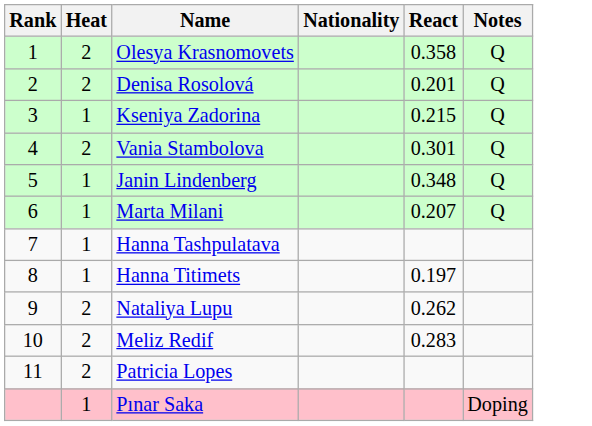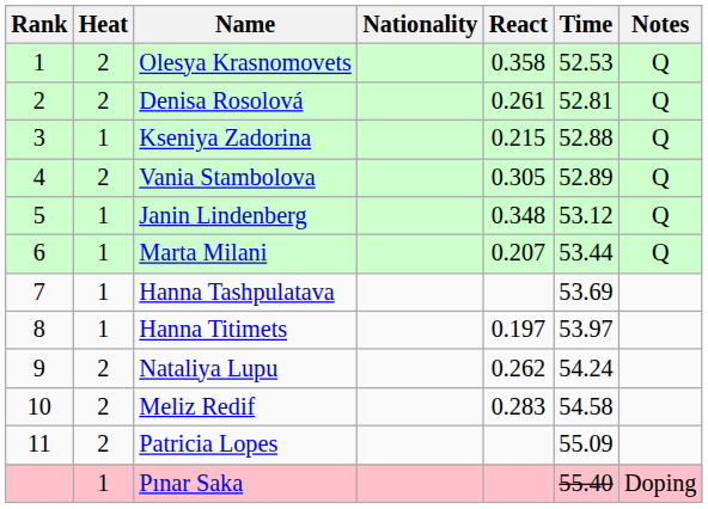 <table class="wikitable sortable" style="text-align:center">
 <tr>
 <th>Rank</th>
 <th>Heat</th>
 <th>Name</th>
 <th>Nationality</th>
 <th>React</th>
+<th>Time</th>
 <th>Notes</th>
 </tr>
 <tr bgcolor=ccffcc>
 <td>1</td>
 <td>2</td>
 <td align=left><a href='#'>Olesya Krasnomovets</a></td>
 <td align=left></td>
 <td>0.358</td>
+<td>52.53</td>
 <td>Q</td>
 </tr>
 <tr bgcolor=ccffcc>
 <td>2</td>
 <td>2</td>
 <td align=left><a href='#'>Denisa Rosolová</a></td>
 <td align=left></td>
-<td>0.201</td>
+<td>0.261</td>
+<td>52.81</td>
 <td>Q</td>
 </tr>
 <tr bgcolor=ccffcc>
 <td>3</td>
 <td>1</td>
 <td align=left><a href='#'>Kseniya Zadorina</a></td>
 <td align=left></td>
 <td>0.215</td>
+<td>52.88</td>
 <td>Q</td>
 </tr>
 <tr bgcolor=ccffcc>
 <td>4</td>
 <td>2</td>
 <td align=left><a href='#'>Vania Stambolova</a></td>
 <td align=left></td>
-<td>0.301</td>
+<td>0.305</td>
+<td>52.89</td>
 <td>Q</td>
 </tr>
 <tr bgcolor=ccffcc>
 <td>5</td>
 <td>1</td>
 <td align=left><a href='#'>Janin Lindenberg</a></td>
 <td align=left></td>
 <td>0.348</td>
+<td>53.12</td>
 <td>Q</td>
 </tr>
 <tr bgcolor=ccffcc>
 <td>6</td>
 <td>1</td>
 <td align=left><a href='#'>Marta Milani</a></td>
 <td align=left></td>
 <td>0.207</td>
+<td>53.44</td>
 <td>Q</td>
 </tr>
 <tr>
 <td>7</td>
 <td>1</td>
 <td align=left><a href='#'>Hanna Tashpulatava</a></td>
 <td align=left></td>
 <td></td>
+<td>53.69</td>
 <td></td>
 </tr>
 <tr>
 <td>8</td>
 <td>1</td>
 <td align=left><a href='#'>Hanna Titimets</a></td>
 <td align=left></td>
 <td>0.197</td>
+<td>53.97</td>
 <td></td>
 </tr>
 <tr>
 <td>9</td>
 <td>2</td>
 <td align=left><a href='#'>Nataliya Lupu</a></td>
 <td align=left></td>
 <td>0.262</td>
+<td>54.24</td>
 <td></td>
 </tr>
 <tr>
 <td>10</td>
 <td>2</td>
 <td align=left><a href='#'>Meliz Redif</a></td>
 <td align=left></td>
 <td>0.283</td>
+<td>54.58</td>
 <td></td>
 </tr>
 <tr>
 <td>11</td>
 <td>2</td>
 <td align=left><a href='#'>Patricia Lopes</a></td>
 <td align=left></td>
 <td></td>
+<td>55.09</td>
 <td></td>
 </tr>
 <tr bgcolor=pink>
 <td></td>
 <td>1</td>
 <td align=left><a href='#'>Pınar Saka</a></td>
 <td align=left></td>
 <td></td>
+<td><s>55.40 </s></td>
 <td>Doping</td>
 </tr>
 </table>
